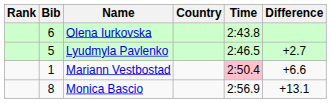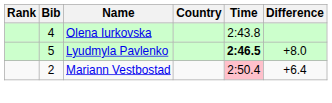 <table class="wikitable sortable" style="text-align:center">
 <tr>
 <th>Rank</th>
 <th>Bib</th>
 <th>Name</th>
 <th>Country</th>
 <th>Time</th>
 <th>Difference</th>
 </tr>
 <tr bgcolor="#ccffcc">
 <td></td>
-<td>6</td>
+<td>4</td>
 <td align=left><a href='#'>Olena Iurkovska</a></td>
 <td align=left></td>
 <td>2:43.8</td>
 <td></td>
 </tr>
 <tr bgcolor="#ccffcc">
 <td></td>
 <td>5</td>
 <td align=left><a href='#'>Lyudmyla Pavlenko</a></td>
 <td align=left></td>
-<td>2:46.5</td>
-<td>+2.7</td>
+<td><strong>2:46.5</strong></td>
+<td>+8.0</td>
 </tr>
 <tr>
 <td></td>
-<td>1</td>
+<td>2</td>
 <td align=left><a href='#'>Mariann Vestbostad</a></td>
 <td align=left></td>
 <td style="background: pink;">2:50.4</td>
-<td>+6.6</td>
-</tr>
-<tr>
-<td></td>
-<td>8</td>
-<td align=left><a href='#'>Monica Bascio</a></td>
-<td align=left></td>
-<td>2:56.9</td>
-<td>+13.1</td>
+<td>+6.4</td>
 </tr>
 </table>
